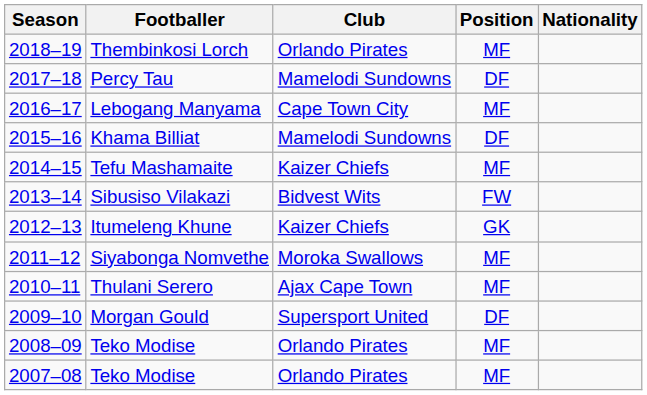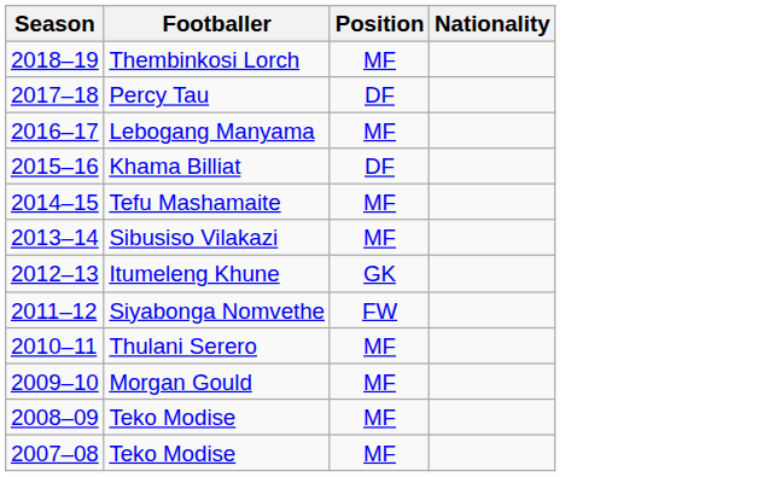 <table class="wikitable" style="font-size: 95%;">
 <tr>
 <th>Season</th>
 <th>Footballer</th>
-<th>Club</th>
 <th>Position</th>
 <th>Nationality</th>
 </tr>
 <tr>
 <td><a href='#'>2018–19</a></td>
 <td><a href='#'>Thembinkosi Lorch</a></td>
-<td><a href='#'>Orlando Pirates</a></td>
 <td align="center"><a href='#'>MF</a></td>
 <td></td>
 </tr>
 <tr>
 <td><a href='#'>2017–18</a></td>
 <td><a href='#'>Percy Tau</a></td>
-<td><a href='#'>Mamelodi Sundowns</a></td>
 <td align="center "><a href='#'>DF</a></td>
 <td></td>
 </tr>
 <tr>
 <td><a href='#'>2016–17</a></td>
 <td><a href='#'>Lebogang Manyama</a></td>
-<td><a href='#'>Cape Town City</a></td>
 <td align="center"><a href='#'>MF</a></td>
 <td></td>
 </tr>
 <tr>
 <td><a href='#'>2015–16</a></td>
 <td><a href='#'>Khama Billiat</a></td>
-<td><a href='#'>Mamelodi Sundowns</a></td>
 <td align="center "><a href='#'>DF</a></td>
 <td></td>
 </tr>
 <tr>
 <td><a href='#'>2014–15</a></td>
 <td><a href='#'>Tefu Mashamaite</a></td>
-<td><a href='#'>Kaizer Chiefs</a></td>
 <td align="center"><a href='#'>MF</a></td>
 <td></td>
 </tr>
 <tr>
 <td><a href='#'>2013–14</a></td>
 <td><a href='#'>Sibusiso Vilakazi</a></td>
-<td><a href='#'>Bidvest Wits</a></td>
-<td align="center"><a href='#'>FW</a></td>
+<td align="center"><a href='#'>MF</a></td>
 <td></td>
 </tr>
 <tr>
 <td><a href='#'>2012–13</a></td>
 <td><a href='#'>Itumeleng Khune</a></td>
-<td><a href='#'>Kaizer Chiefs</a></td>
 <td align="center"><a href='#'>GK</a></td>
 <td></td>
 </tr>
 <tr>
 <td><a href='#'>2011–12</a></td>
 <td><a href='#'>Siyabonga Nomvethe</a></td>
-<td><a href='#'>Moroka Swallows</a></td>
-<td align="center"><a href='#'>MF</a></td>
+<td align="center"><a href='#'>FW</a></td>
 <td></td>
 </tr>
 <tr>
 <td><a href='#'>2010–11</a></td>
 <td><a href='#'>Thulani Serero</a></td>
-<td><a href='#'>Ajax Cape Town</a></td>
 <td align="center"><a href='#'>MF</a></td>
 <td></td>
 </tr>
 <tr>
 <td><a href='#'>2009–10</a></td>
 <td><a href='#'>Morgan Gould</a></td>
-<td><a href='#'>Supersport United</a></td>
-<td align="center"><a href='#'>DF</a></td>
+<td align="center"><a href='#'>MF</a></td>
 <td></td>
 </tr>
 <tr>
 <td><a href='#'>2008–09</a></td>
 <td><a href='#'>Teko Modise</a></td>
-<td><a href='#'>Orlando Pirates</a></td>
 <td align="center"><a href='#'>MF</a></td>
 <td></td>
 </tr>
 <tr>
 <td><a href='#'>2007–08</a></td>
 <td><a href='#'>Teko Modise</a></td>
-<td><a href='#'>Orlando Pirates</a></td>
 <td align="center"><a href='#'>MF</a></td>
 <td></td>
 </tr>
 </table>
